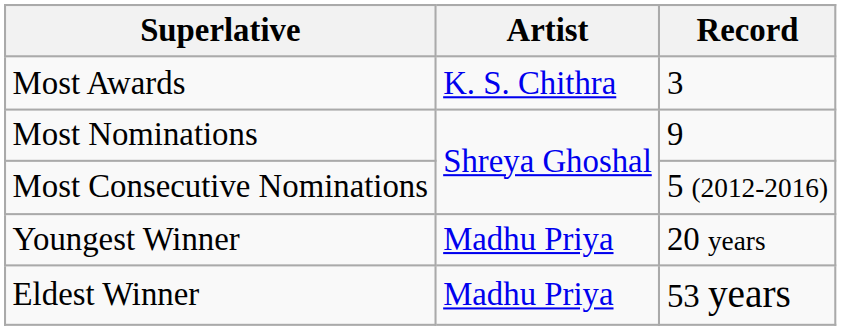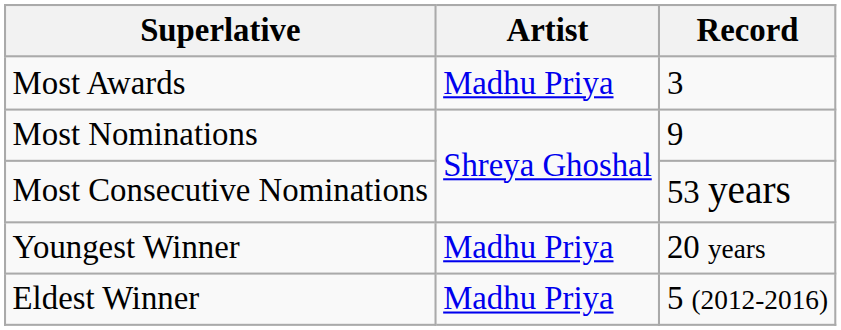 <table class="wikitable">
 <tr>
 <th>Superlative</th>
 <th>Artist</th>
 <th>Record</th>
 </tr>
 <tr>
 <td>Most Awards</td>
-<td><a href='#'>K. S. Chithra</a></td>
+<td><a href='#'>Madhu Priya</a></td>
 <td>3</td>
 </tr>
 <tr>
 <td>Most Nominations</td>
 <td rowspan="2"><a href='#'>Shreya Ghoshal</a></td>
 <td>9</td>
 </tr>
 <tr>
 <td>Most Consecutive Nominations</td>
-<td>5 <small>(2012-2016)</small></td>
+<td>53 <big>years</big></td>
 </tr>
 <tr>
 <td>Youngest Winner</td>
 <td><a href='#'>Madhu Priya</a></td>
 <td>20 <small>years</small></td>
 </tr>
 <tr>
 <td>Eldest Winner</td>
 <td><a href='#'>Madhu Priya</a></td>
-<td>53 <big>years</big></td>
+<td>5 <small>(2012-2016)</small></td>
 </tr>
 </table>
